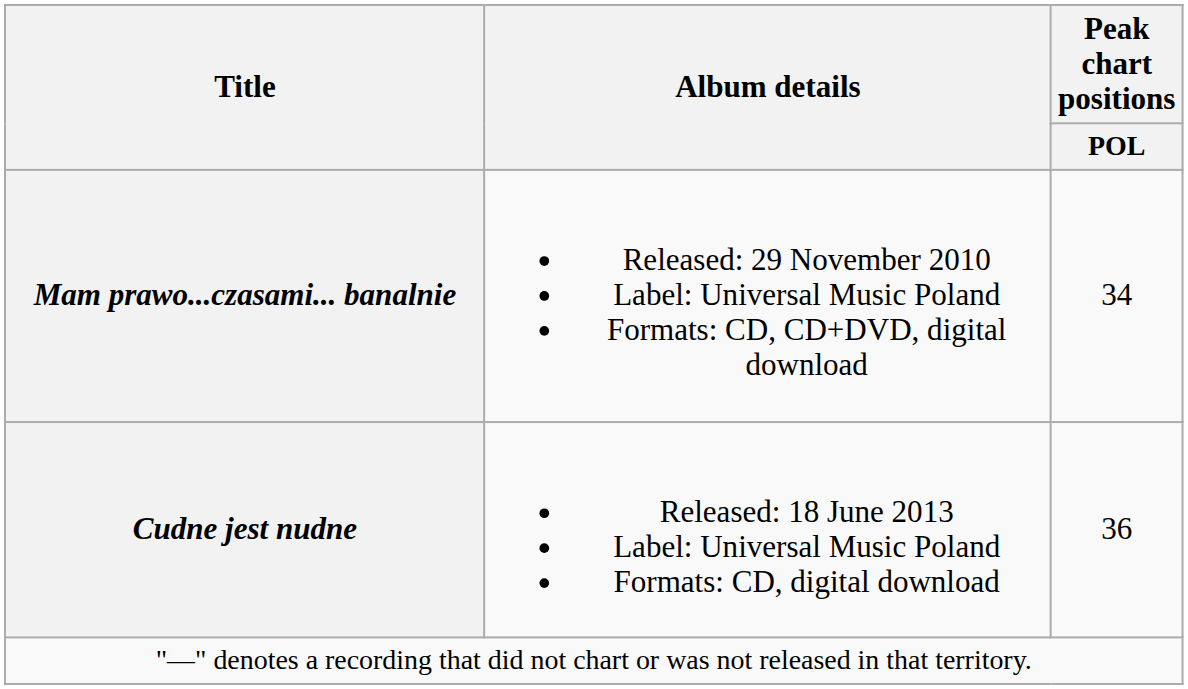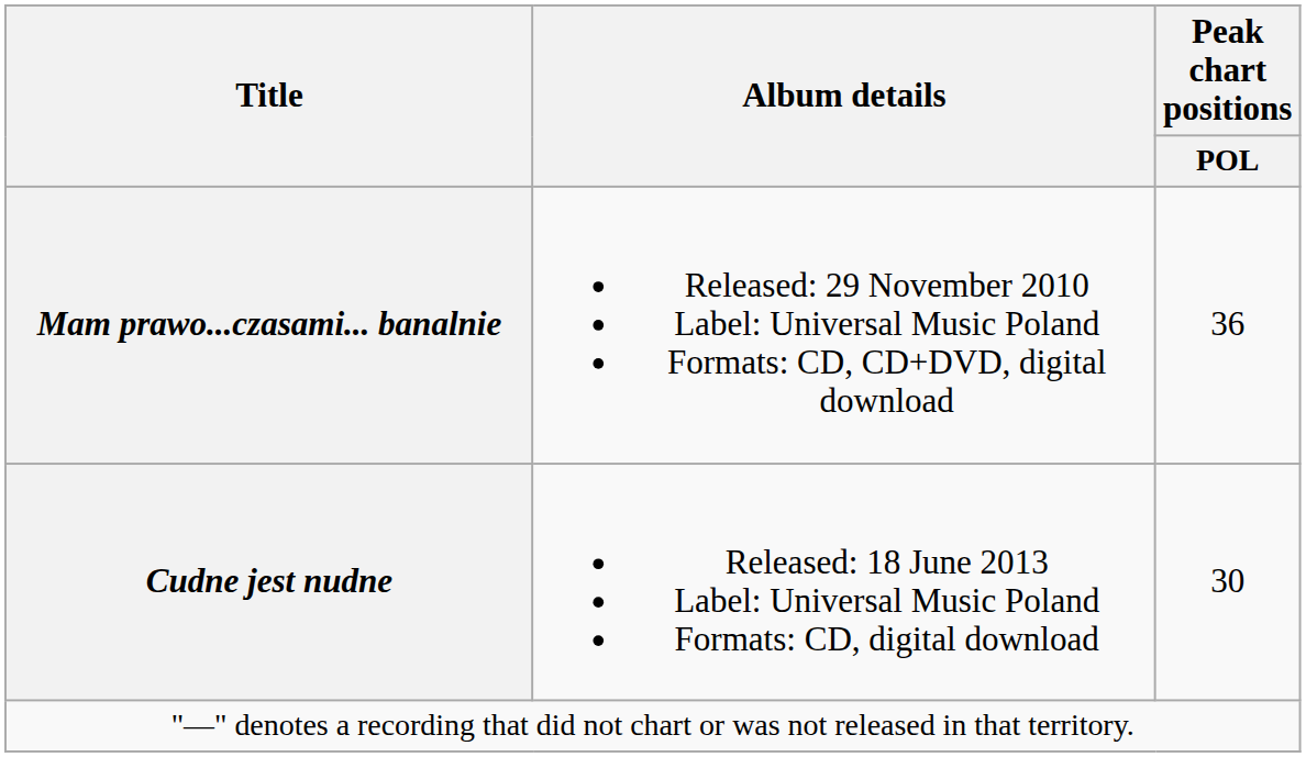 <table class="wikitable plainrowheaders" style="text-align:center;">
 <tr>
 <th scope="col" rowspan="2" style="width:15em;">Title</th>
 <th scope="col" rowspan="2">Album details</th>
 <th scope="col" colspan="1">Peak chart positions</th>
 </tr>
 <tr>
 <th scope="col" style="width:3em;font-size:90%;">POL<br></th>
 </tr>
 <tr>
 <th scope="row"><em>Mam prawo...czasami... banalnie</em></th>
 <td><br><ul><li>Released: 29 November 2010</li><li>Label: Universal Music Poland</li><li>Formats: CD, CD+DVD, digital download</li></ul></td>
-<td>34</td>
+<td>36</td>
 </tr>
 <tr>
 <th scope="row"><em>Cudne jest nudne</em></th>
 <td><br><ul><li>Released: 18 June 2013</li><li>Label: Universal Music Poland</li><li>Formats: CD, digital download</li></ul></td>
-<td>36</td>
+<td>30</td>
 </tr>
 <tr>
 <td colspan="20" style="font-size:90%">"—" denotes a recording that did not chart or was not released in that territory.</td>
 </tr>
 </table>
